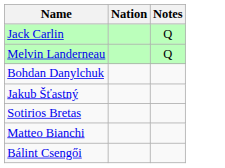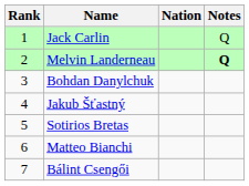 <table class="wikitable sortable" style="text-align:center">
 <tr>
+<th>Rank</th>
 <th>Name</th>
 <th>Nation</th>
 <th>Notes</th>
 </tr>
 <tr bgcolor=bbffbb>
+<td>1</td>
 <td align=left><a href='#'>Jack Carlin</a></td>
 <td align=left></td>
 <td>Q</td>
 </tr>
 <tr bgcolor=bbffbb>
+<td>2</td>
 <td align=left><a href='#'>Melvin Landerneau</a></td>
 <td align=left></td>
-<td>Q</td>
+<td><strong>Q</strong></td>
 </tr>
 <tr>
+<td>3</td>
 <td align=left><a href='#'>Bohdan Danylchuk</a></td>
 <td align=left></td>
 <td></td>
 </tr>
 <tr>
+<td>4</td>
 <td align=left><a href='#'>Jakub Šťastný</a></td>
 <td align=left></td>
 <td></td>
 </tr>
 <tr>
+<td>5</td>
 <td align=left><a href='#'>Sotirios Bretas</a></td>
 <td align=left></td>
 <td></td>
 </tr>
 <tr>
+<td>6</td>
 <td align=left><a href='#'>Matteo Bianchi</a></td>
 <td align=left></td>
 <td></td>
 </tr>
 <tr>
+<td>7</td>
 <td align=left><a href='#'>Bálint Csengői</a></td>
 <td align=left></td>
 <td></td>
 </tr>
 </table>
